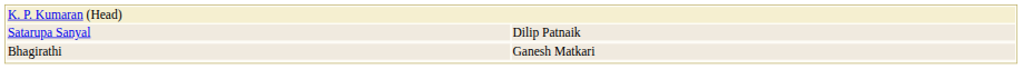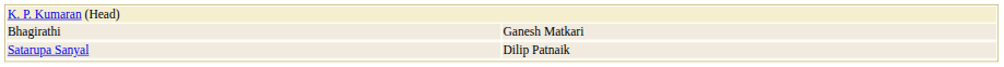 <table style="width:100%;border: 1px solid #BEB168;background-color:#FDFCF6;">
 <tr>
 <td colspan="2" style="background-color:#F5EFD0;"> <a href='#'>K. P. Kumaran</a> (Head)</td>
+</tr>
+<tr style="background-color:#F0EADF;">
+<td style="width:50%"> Bhagirathi </td>
+<td style="width:50%"> Ganesh Matkari </td>
+</tr>
+<tr style="vertical-align:top;">
 </tr>
 <tr style="background-color:#F0EADF;">
 <td style="width:50%"> <a href='#'>Satarupa Sanyal</a> </td>
 <td style="width:50%"> Dilip Patnaik </td>
 </tr>
 <tr style="vertical-align:top;">
 </tr>
-<tr style="background-color:#F0EADF;">
-<td style="width:50%"> Bhagirathi </td>
-<td style="width:50%"> Ganesh Matkari </td>
-</tr>
-<tr style="vertical-align:top;">
-</tr>
 </table>
